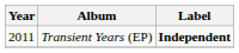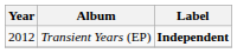 <table class="wikitable">
 <tr>
 <th>Year</th>
 <th>Album</th>
 <th>Label</th>
 </tr>
 <tr>
-<td>2011</td>
+<td>2012</td>
 <td><em>Transient Years</em> (EP)</td>
 <td><strong>Independent</strong></td>
 </tr>
 <tr>
 </tr>
 </table>
